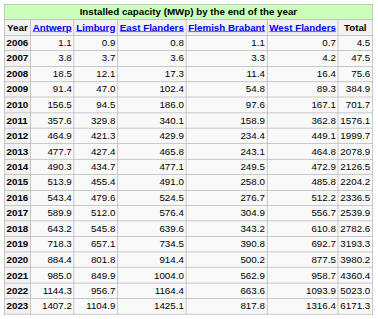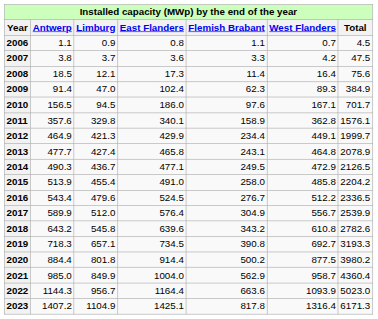 <table class="wikitable" style="text-align:right">
 <tr>
 <th colspan="7" style="text-align:center; background:#cfb;">Installed capacity (MWp) by the end of the year</th>
 </tr>
 <tr>
 <th>Year</th>
 <th><a href='#'>Antwerp</a></th>
 <th><a href='#'>Limburg</a></th>
 <th><a href='#'>East Flanders</a></th>
 <th><a href='#'>Flemish Brabant</a></th>
 <th><a href='#'>West Flanders</a></th>
 <th>Total</th>
 </tr>
 <tr>
 <th style="text-align:left;">2006</th>
 <td>1.1</td>
 <td>0.9</td>
 <td>0.8</td>
 <td>1.1</td>
 <td>0.7</td>
 <td>4.5</td>
 </tr>
 <tr>
 <th style="text-align:left;">2007</th>
 <td>3.8</td>
 <td>3.7</td>
 <td>3.6</td>
 <td>3.3</td>
 <td>4.2</td>
 <td>47.5</td>
 </tr>
 <tr>
 <th style="text-align:left;">2008</th>
 <td>18.5</td>
 <td>12.1</td>
 <td>17.3</td>
 <td>11.4</td>
 <td>16.4</td>
 <td>75.6</td>
 </tr>
 <tr>
 <th style="text-align:left;">2009</th>
 <td>91.4</td>
 <td>47.0</td>
 <td>102.4</td>
-<td>54.8</td>
+<td>62.3</td>
 <td>89.3</td>
 <td>384.9</td>
 </tr>
 <tr>
 <th style="text-align:left;">2010</th>
 <td>156.5</td>
 <td>94.5</td>
 <td>186.0</td>
 <td>97.6</td>
 <td>167.1</td>
 <td>701.7</td>
 </tr>
 <tr>
 <th style="text-align:left;">2011</th>
 <td>357.6</td>
 <td>329.8</td>
 <td>340.1</td>
 <td>158.9</td>
 <td>362.8</td>
 <td>1576.1</td>
 </tr>
 <tr>
 <th style="text-align:left;">2012</th>
 <td>464.9</td>
 <td>421.3</td>
 <td>429.9</td>
 <td>234.4</td>
 <td>449.1</td>
 <td>1999.7</td>
 </tr>
 <tr>
 <th style="text-align:left;">2013</th>
 <td>477.7</td>
 <td>427.4</td>
 <td>465.8</td>
 <td>243.1</td>
 <td>464.8</td>
 <td>2078.9</td>
 </tr>
 <tr>
 <th style="text-align:left;">2014</th>
 <td>490.3</td>
-<td>434.7</td>
+<td>436.7</td>
 <td>477.1</td>
 <td>249.5</td>
 <td>472.9</td>
 <td>2126.5</td>
 </tr>
 <tr>
 <th style="text-align:left;">2015</th>
 <td>513.9</td>
 <td>455.4</td>
 <td>491.0</td>
 <td>258.0</td>
 <td>485.8</td>
 <td>2204.2</td>
 </tr>
 <tr>
 <th style="text-align:left;">2016</th>
 <td>543.4</td>
 <td>479.6</td>
 <td>524.5</td>
 <td>276.7</td>
 <td>512.2</td>
 <td>2336.5</td>
 </tr>
 <tr>
 <th style="text-align:left;">2017</th>
 <td>589.9</td>
 <td>512.0</td>
 <td>576.4</td>
 <td>304.9</td>
 <td>556.7</td>
 <td>2539.9</td>
 </tr>
 <tr>
 <th style="text-align:left;">2018</th>
 <td>643.2</td>
 <td>545.8</td>
 <td>639.6</td>
 <td>343.2</td>
 <td>610.8</td>
 <td>2782.6</td>
 </tr>
 <tr>
 <th style="text-align:left;">2019</th>
 <td>718.3</td>
 <td>657.1</td>
 <td>734.5</td>
 <td>390.8</td>
 <td>692.7</td>
 <td>3193.3</td>
 </tr>
 <tr>
 <th style="text-align:left;">2020</th>
 <td>884.4</td>
 <td>801.8</td>
 <td>914.4</td>
 <td>500.2</td>
 <td>877.5</td>
 <td>3980.2</td>
 </tr>
 <tr>
 <th style="text-align:left;">2021</th>
 <td>985.0</td>
 <td>849.9</td>
 <td>1004.0</td>
 <td>562.9</td>
 <td>958.7</td>
 <td>4360.4</td>
 </tr>
 <tr>
 <th style="text-align:left;">2022</th>
 <td>1144.3</td>
 <td>956.7</td>
 <td>1164.4</td>
 <td>663.6</td>
 <td>1093.9</td>
 <td>5023.0</td>
 </tr>
 <tr>
 <th style="text-align:left;">2023</th>
 <td>1407.2</td>
 <td>1104.9</td>
 <td>1425.1</td>
 <td>817.8</td>
 <td>1316.4</td>
 <td>6171.3</td>
 </tr>
 </table>
